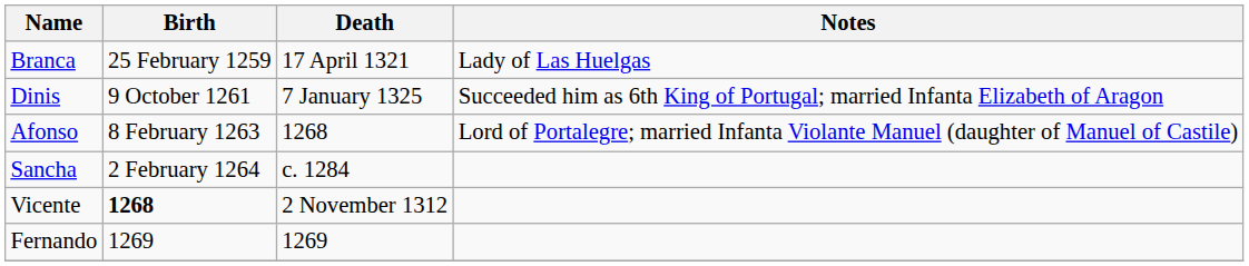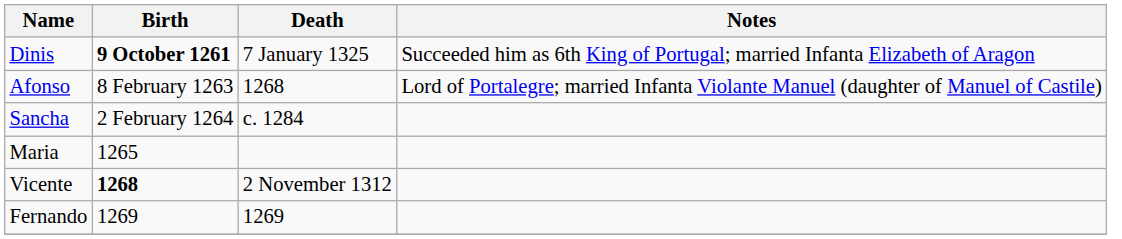 <table class="wikitable">
 <tr>
 <th>Name</th>
 <th>Birth</th>
 <th>Death</th>
 <th>Notes</th>
 </tr>
 <tr>
-<td><a href='#'>Branca</a></td>
-<td>25 February 1259</td>
-<td>17 April 1321</td>
-<td>Lady of <a href='#'>Las Huelgas</a></td>
-</tr>
-<tr>
 <td><a href='#'>Dinis</a></td>
-<td>9 October 1261</td>
+<td><strong>9 October 1261</strong></td>
 <td>7 January 1325</td>
 <td>Succeeded him as 6th <a href='#'>King of Portugal</a>; married Infanta <a href='#'>Elizabeth of Aragon</a></td>
 </tr>
 <tr>
 <td><a href='#'>Afonso</a></td>
 <td>8 February 1263</td>
 <td>1268</td>
 <td>Lord of <a href='#'>Portalegre</a>; married Infanta <a href='#'>Violante Manuel</a> (daughter of <a href='#'>Manuel of Castile</a>)</td>
 </tr>
 <tr>
 <td><a href='#'>Sancha</a></td>
 <td>2 February 1264</td>
 <td>c. 1284</td>
+<td> </td>
+</tr>
+<tr>
+<td>Maria</td>
+<td>1265</td>
+<td></td>
 <td> </td>
 </tr>
 <tr>
 <td>Vicente</td>
 <td><strong>1268</strong></td>
 <td>2 November 1312</td>
 <td> </td>
 </tr>
 <tr>
 <td>Fernando</td>
 <td>1269</td>
 <td>1269</td>
 <td> </td>
 </tr>
 <tr>
 </tr>
 </table>
